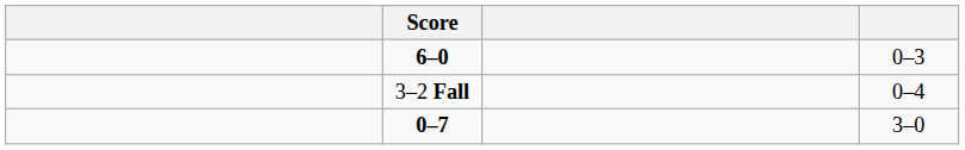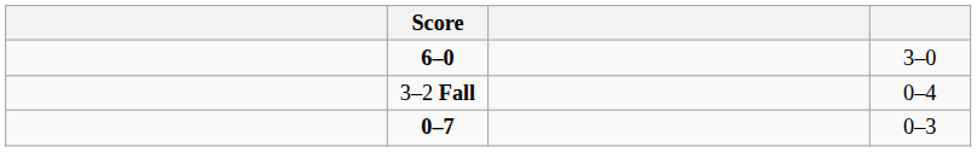 <table class="wikitable" style="text-align: center; ">
 <tr>
 <th align="right" width="270"></th>
 <th width="65">Score</th>
 <th align="left" width="270"></th>
 <th width="65"></th>
 </tr>
 <tr>
 <td align="left"><strong></strong></td>
 <td><strong>6–0</strong></td>
 <td align="left"></td>
-<td>0–3 <strong></strong></td>
+<td>3–0 <strong></strong></td>
 </tr>
 <tr>
 <td align="left"></td>
 <td>3–2 <strong>Fall</strong></td>
 <td align="left"><strong></strong></td>
 <td>0–4 <strong></strong></td>
 </tr>
 <tr>
 <td align="left"></td>
 <td><strong>0–7</strong></td>
 <td align="left"><strong></strong></td>
-<td>3–0 <strong></strong></td>
+<td>0–3 <strong></strong></td>
 </tr>
 </table>
